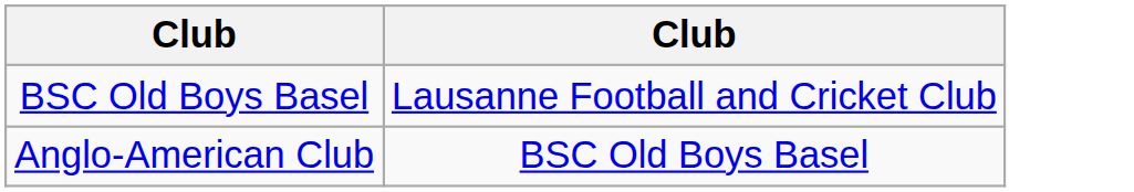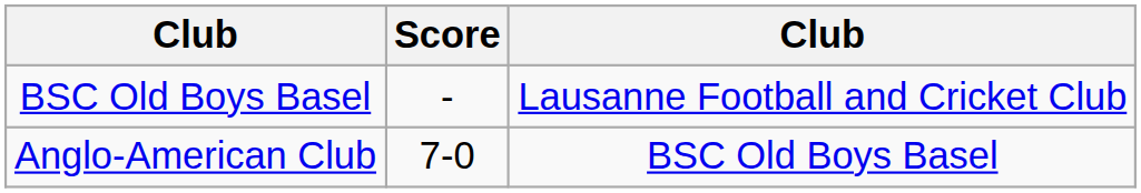 <table class="wikitable" style="text-align: center;">
 <tr>
 <th>Club</th>
+<th>Score</th>
 <th>Club</th>
 </tr>
 <tr>
 <td><a href='#'>BSC Old Boys Basel</a></td>
+<td>-</td>
 <td><a href='#'>Lausanne Football and Cricket Club</a></td>
 </tr>
 <tr>
 <td><a href='#'>Anglo-American Club</a></td>
+<td>7-0</td>
 <td><a href='#'>BSC Old Boys Basel</a></td>
 </tr>
 </table>
